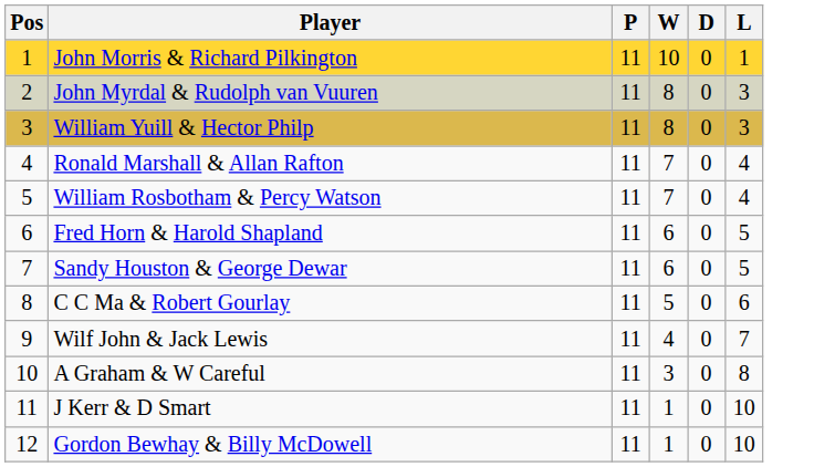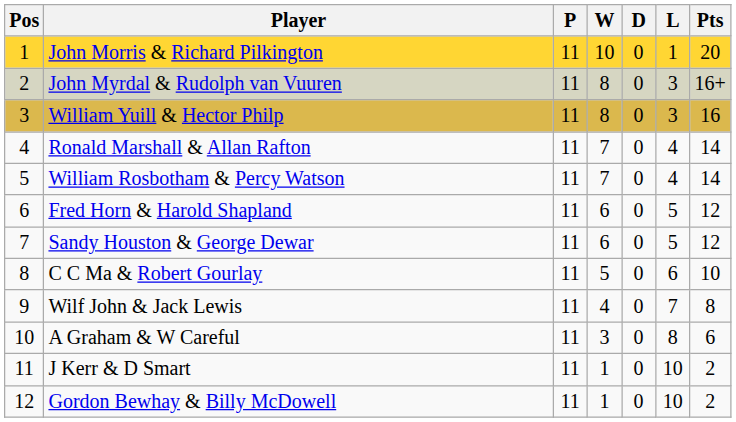 <table class="wikitable" style="font-size: 100%">
 <tr>
 <th scope="col" width=20>Pos</th>
 <th scope="col" width=400>Player</th>
 <th scope="col" width=20>P</th>
 <th scope="col" width=20>W</th>
 <th scope="col" width=20>D</th>
 <th scope="col" width=20>L</th>
+<th scope="col" width=20>Pts</th>
 </tr>
 <tr align=center style="background: #FFD633;">
 <td>1</td>
 <td align="left"> <a href='#'>John Morris</a> & <a href='#'>Richard Pilkington</a></td>
 <td>11</td>
 <td>10</td>
 <td>0</td>
 <td>1</td>
+<td>20</td>
 </tr>
 <tr align=center style="background: #D6D6C2;">
 <td>2</td>
 <td align="left"> <a href='#'>John Myrdal</a> & <a href='#'>Rudolph van Vuuren</a></td>
 <td>11</td>
 <td>8</td>
 <td>0</td>
 <td>3</td>
+<td>16+</td>
 </tr>
 <tr align=center style="background: #DBB84D;">
 <td>3</td>
 <td align="left"> <a href='#'>William Yuill</a> & <a href='#'>Hector Philp</a></td>
 <td>11</td>
 <td>8</td>
 <td>0</td>
 <td>3</td>
+<td>16</td>
 </tr>
 <tr align=center>
 <td>4</td>
 <td align="left"> <a href='#'>Ronald Marshall</a> & <a href='#'>Allan Rafton</a></td>
 <td>11</td>
 <td>7</td>
 <td>0</td>
 <td>4</td>
+<td>14</td>
 </tr>
 <tr align=center>
 <td>5</td>
 <td align="left"> <a href='#'>William Rosbotham</a> & <a href='#'>Percy Watson</a></td>
 <td>11</td>
 <td>7</td>
 <td>0</td>
 <td>4</td>
+<td>14</td>
 </tr>
 <tr align=center>
 <td>6</td>
 <td align="left"> <a href='#'>Fred Horn</a> & <a href='#'>Harold Shapland</a></td>
 <td>11</td>
 <td>6</td>
 <td>0</td>
 <td>5</td>
+<td>12</td>
 </tr>
 <tr align=center>
 <td>7</td>
 <td align="left"> <a href='#'>Sandy Houston</a> & <a href='#'>George Dewar</a></td>
 <td>11</td>
 <td>6</td>
 <td>0</td>
 <td>5</td>
+<td>12</td>
 </tr>
 <tr align=center>
 <td>8</td>
 <td align="left"> C C Ma & <a href='#'>Robert Gourlay</a></td>
 <td>11</td>
 <td>5</td>
 <td>0</td>
 <td>6</td>
+<td>10</td>
 </tr>
 <tr align=center>
 <td>9</td>
 <td align="left"> Wilf John & Jack Lewis</td>
 <td>11</td>
 <td>4</td>
 <td>0</td>
 <td>7</td>
+<td>8</td>
 </tr>
 <tr align=center>
 <td>10</td>
 <td align="left"> A Graham & W Careful</td>
 <td>11</td>
 <td>3</td>
 <td>0</td>
 <td>8</td>
+<td>6</td>
 </tr>
 <tr align=center>
 <td>11</td>
 <td align="left"> J Kerr & D Smart</td>
 <td>11</td>
 <td>1</td>
 <td>0</td>
 <td>10</td>
+<td>2</td>
 </tr>
 <tr align=center>
 <td>12</td>
 <td align="left"> <a href='#'>Gordon Bewhay</a> & <a href='#'>Billy McDowell</a></td>
 <td>11</td>
 <td>1</td>
 <td>0</td>
 <td>10</td>
+<td>2</td>
 </tr>
 </table>
